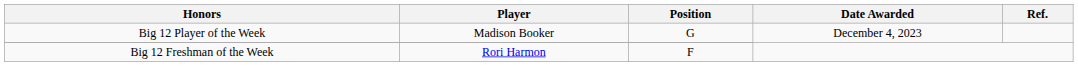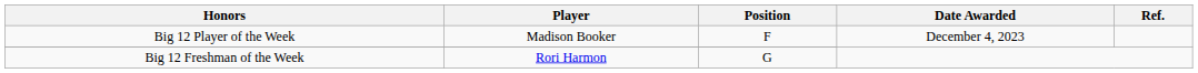 <table class="wikitable" style="width: 90%;text-align: center;">
 <tr>
 <th style=>Honors</th>
 <th style=>Player</th>
 <th style=>Position</th>
 <th style=>Date Awarded</th>
 <th style=>Ref.</th>
 </tr>
 <tr align="center">
 <td rowspan="1">Big 12 Player of the Week</td>
 <td>Madison Booker</td>
-<td>G</td>
+<td>F</td>
 <td rowspan="2">December 4, 2023</td>
 <td rowspan="2"></td>
 </tr>
 <tr>
 </tr>
 <tr align="center">
 <td rowspan="1">Big 12 Freshman of the Week</td>
 <td><a href='#'>Rori Harmon</a></td>
-<td>F</td>
+<td>G</td>
 </tr>
 </table>
